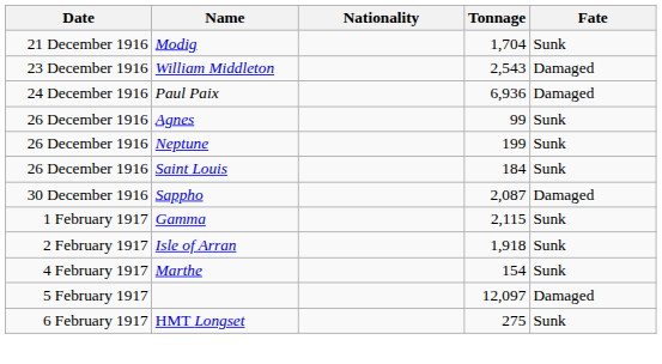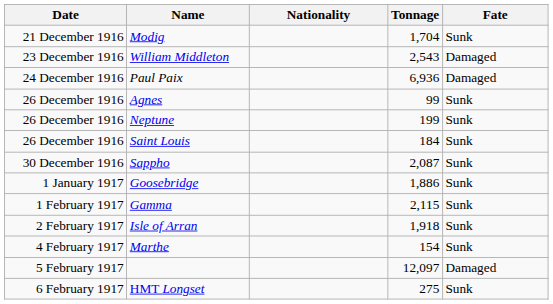 <table class="wikitable sortable">
 <tr>
 <th width="140px">Date</th>
 <th width="140px">Name</th>
 <th width="160px">Nationality</th>
 <th width="25px">Tonnage</th>
 <th width="120px">Fate</th>
 </tr>
 <tr>
 <td align="right">21 December 1916</td>
 <td align="left"><a href='#'><em>Modig</em></a></td>
 <td align="left"></td>
 <td align="right">1,704</td>
 <td align="left">Sunk</td>
 </tr>
 <tr>
 <td align="right">23 December 1916</td>
 <td align="left"><a href='#'><em>William Middleton</em></a></td>
 <td align="left"></td>
 <td align="right">2,543</td>
 <td align="left">Damaged</td>
 </tr>
 <tr>
 <td align="right">24 December 1916</td>
 <td align="left"><em>Paul Paix</em></td>
 <td align="left"></td>
 <td align="right">6,936</td>
 <td align="left">Damaged</td>
 </tr>
 <tr>
 <td align="right">26 December 1916</td>
 <td align="left"><a href='#'><em>Agnes</em></a></td>
 <td align="left"></td>
 <td align="right">99</td>
 <td align="left">Sunk</td>
 </tr>
 <tr>
 <td align="right">26 December 1916</td>
 <td align="left"><a href='#'><em>Neptune</em></a></td>
 <td align="left"></td>
 <td align="right">199</td>
 <td align="left">Sunk</td>
 </tr>
 <tr>
 <td align="right">26 December 1916</td>
 <td align="left"><a href='#'><em>Saint Louis</em></a></td>
 <td align="left"></td>
 <td align="right">184</td>
 <td align="left">Sunk</td>
 </tr>
 <tr>
 <td align="right">30 December 1916</td>
 <td align="left"><a href='#'><em>Sappho</em></a></td>
 <td align="left"></td>
 <td align="right">2,087</td>
-<td align="left">Damaged</td>
+<td align="left">Sunk</td>
+</tr>
+<tr>
+<td align="right">1 January 1917</td>
+<td align="left"><a href='#'><em>Goosebridge</em></a></td>
+<td align="left"></td>
+<td align="right">1,886</td>
+<td align="left">Sunk</td>
 </tr>
 <tr>
 <td align="right">1 February 1917</td>
 <td align="left"><a href='#'><em>Gamma</em></a></td>
 <td align="left"></td>
 <td align="right">2,115</td>
 <td align="left">Sunk</td>
 </tr>
 <tr>
 <td align="right">2 February 1917</td>
 <td align="left"><a href='#'><em>Isle of Arran</em></a></td>
 <td align="left"></td>
 <td align="right">1,918</td>
 <td align="left">Sunk</td>
 </tr>
 <tr>
 <td align="right">4 February 1917</td>
 <td align="left"><a href='#'><em>Marthe</em></a></td>
 <td align="left"></td>
 <td align="right">154</td>
 <td align="left">Sunk</td>
 </tr>
 <tr>
 <td align="right">5 February 1917</td>
 <td align="left"></td>
 <td align="left"></td>
 <td align="right">12,097</td>
 <td align="left">Damaged</td>
 </tr>
 <tr>
 <td align="right">6 February 1917</td>
 <td align="left"><a href='#'>HMT <em>Longset</em></a></td>
 <td align="left"></td>
 <td align="right">275</td>
 <td align="left">Sunk</td>
 </tr>
 </table>
